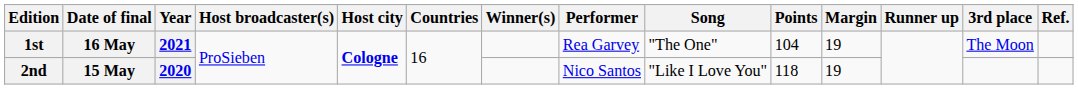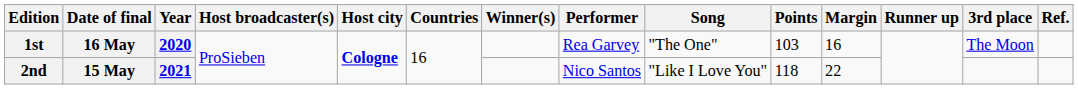 <table class="wikitable" style="font-size:95%">
 <tr>
 <th>Edition</th>
 <th>Date of final</th>
 <th>Year</th>
 <th>Host broadcaster(s)</th>
 <th>Host city</th>
 <th>Countries</th>
 <th>Winner(s)</th>
 <th>Performer</th>
 <th>Song</th>
 <th>Points</th>
 <th>Margin</th>
 <th>Runner up</th>
 <th>3rd place</th>
 <th>Ref.</th>
 </tr>
 <tr>
 <th>1st</th>
 <th>16 May</th>
-<th><a href='#'>2021</a></th>
+<th><a href='#'>2020</a></th>
 <td rowspan="2"><a href='#'>ProSieben</a></td>
 <td rowspan="2"><strong></strong> <strong><a href='#'>Cologne</a></strong></td>
 <td rowspan="2">16</td>
 <td></td>
 <td><a href='#'>Rea Garvey</a></td>
 <td>"The One"</td>
-<td>104</td>
-<td>19</td>
+<td>103</td>
+<td>16</td>
 <td rowspan="2"></td>
 <td> <a href='#'>The Moon</a></td>
 <td></td>
 </tr>
 <tr>
 <th>2nd</th>
 <th>15 May</th>
-<th><a href='#'>2020</a></th>
+<th><a href='#'>2021</a></th>
 <td></td>
 <td><a href='#'>Nico Santos</a></td>
 <td>"Like I Love You"</td>
 <td>118</td>
-<td>19</td>
+<td>22</td>
 <td></td>
 <td></td>
 </tr>
 </table>
